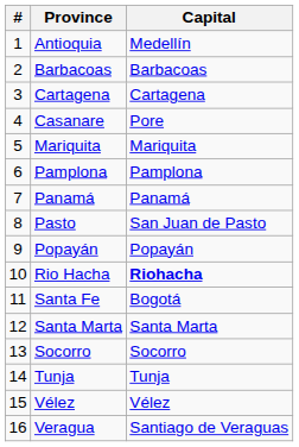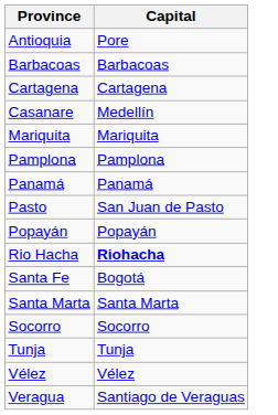 <table class="wikitable sortable">
 <tr>
-<th>#</th>
 <th>Province</th>
 <th>Capital</th>
 </tr>
 <tr>
-<td align=center>1</td>
 <td><a href='#'>Antioquia</a></td>
-<td><a href='#'>Medellín</a></td>
+<td><a href='#'>Pore</a></td>
 </tr>
 <tr>
-<td align=center>2</td>
 <td><a href='#'>Barbacoas</a></td>
 <td><a href='#'>Barbacoas</a></td>
 </tr>
 <tr>
-<td align=center>3</td>
 <td><a href='#'>Cartagena</a></td>
 <td><a href='#'>Cartagena</a></td>
 </tr>
 <tr>
-<td align=center>4</td>
 <td><a href='#'>Casanare</a></td>
-<td><a href='#'>Pore</a></td>
+<td><a href='#'>Medellín</a></td>
 </tr>
 <tr>
-<td align=center>5</td>
 <td><a href='#'>Mariquita</a></td>
 <td><a href='#'>Mariquita</a></td>
 </tr>
 <tr>
-<td align=center>6</td>
 <td><a href='#'>Pamplona</a></td>
 <td><a href='#'>Pamplona</a></td>
 </tr>
 <tr>
-<td align=center>7</td>
 <td><a href='#'>Panamá</a></td>
 <td><a href='#'>Panamá</a></td>
 </tr>
 <tr>
-<td align=center>8</td>
 <td><a href='#'>Pasto</a></td>
 <td><a href='#'>San Juan de Pasto</a></td>
 </tr>
 <tr>
-<td align=center>9</td>
 <td><a href='#'>Popayán</a></td>
 <td><a href='#'>Popayán</a></td>
 </tr>
 <tr>
-<td align=center>10</td>
 <td><a href='#'>Rio Hacha</a></td>
 <td><strong><a href='#'>Riohacha</a></strong></td>
 </tr>
 <tr>
-<td align=center>11</td>
 <td><a href='#'>Santa Fe</a></td>
 <td><a href='#'>Bogotá</a></td>
 </tr>
 <tr>
-<td align=center>12</td>
 <td><a href='#'>Santa Marta</a></td>
 <td><a href='#'>Santa Marta</a></td>
 </tr>
 <tr>
-<td align=center>13</td>
 <td><a href='#'>Socorro</a></td>
 <td><a href='#'>Socorro</a></td>
 </tr>
 <tr>
-<td align=center>14</td>
 <td><a href='#'>Tunja</a></td>
 <td><a href='#'>Tunja</a></td>
 </tr>
 <tr>
-<td align=center>15</td>
 <td><a href='#'>Vélez</a></td>
 <td><a href='#'>Vélez</a></td>
 </tr>
 <tr>
-<td align=center>16</td>
 <td><a href='#'>Veragua</a></td>
 <td><a href='#'>Santiago de Veraguas</a></td>
 </tr>
 </table>
